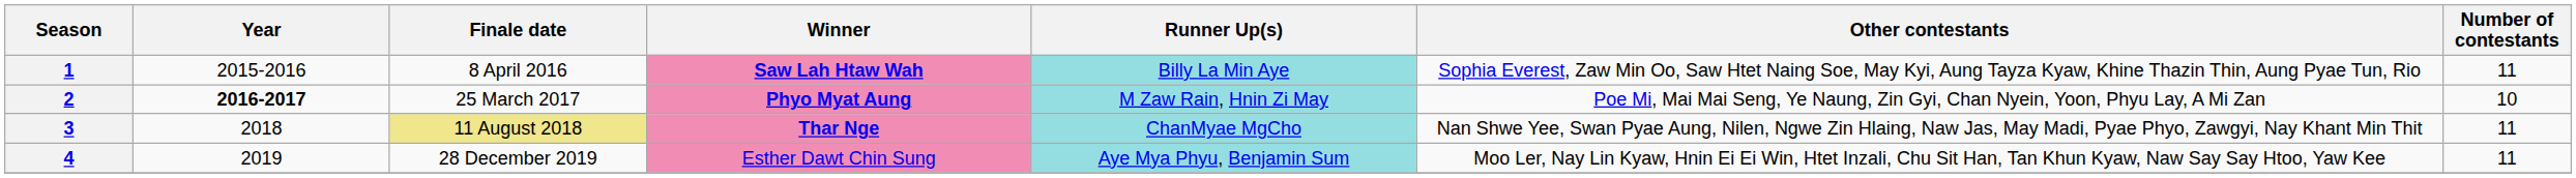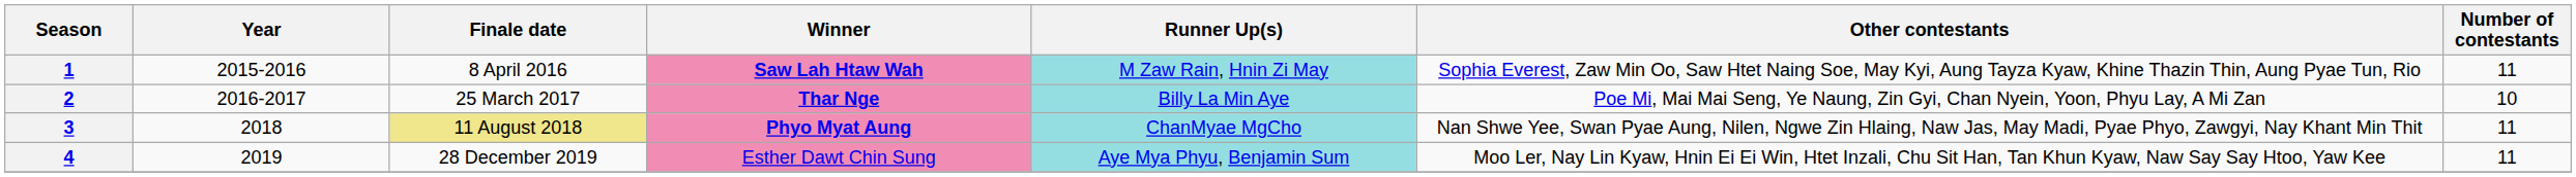 <table class="wikitable" style="font-size:90%; width:100%; text-align: center;">
 <tr>
 <th width="5%">Season</th>
 <th width="10%">Year</th>
 <th width="10%">Finale date</th>
 <th width=15%>Winner</th>
 <th width=15%>Runner Up(s)</th>
 <th width="40%">Other contestants</th>
 <th width="7%">Number of contestants</th>
 </tr>
 <tr>
 <th><a href='#'>1</a></th>
 <td>2015-2016</td>
 <td>8 April 2016</td>
 <td bgcolor="#f18db5"><strong><a href='#'>Saw Lah Htaw Wah</a></strong></td>
-<td bgcolor="#94dee2"><a href='#'>Billy La Min Aye</a></td>
+<td bgcolor="#94dee2"><a href='#'>M Zaw Rain</a>, <a href='#'>Hnin Zi May</a></td>
 <td><a href='#'>Sophia Everest</a>, Zaw Min Oo, Saw Htet Naing Soe, May Kyi, Aung Tayza Kyaw, Khine Thazin Thin, Aung Pyae Tun, Rio</td>
 <td>11</td>
 </tr>
 <tr>
 <th><a href='#'>2</a></th>
-<td><strong>2016-2017</strong></td>
+<td>2016-2017</td>
 <td>25 March 2017</td>
-<td bgcolor="#f18db5"><strong><a href='#'>Phyo Myat Aung</a></strong></td>
-<td bgcolor="#94dee2"><a href='#'>M Zaw Rain</a>, <a href='#'>Hnin Zi May</a></td>
+<td bgcolor="#f18db5"><strong><a href='#'>Thar Nge</a></strong></td>
+<td bgcolor="#94dee2"><a href='#'>Billy La Min Aye</a></td>
 <td><a href='#'>Poe Mi</a>, Mai Mai Seng, Ye Naung, Zin Gyi, Chan Nyein, Yoon, Phyu Lay, A Mi Zan</td>
 <td>10</td>
 </tr>
 <tr>
 <th><a href='#'>3</a></th>
 <td>2018</td>
 <td style="background: khaki;">11 August 2018</td>
-<td bgcolor="#f18db5"><strong><a href='#'>Thar Nge</a></strong></td>
+<td bgcolor="#f18db5"><strong><a href='#'>Phyo Myat Aung</a></strong></td>
 <td bgcolor="#94dee2"><a href='#'>ChanMyae MgCho</a></td>
 <td>Nan Shwe Yee, Swan Pyae Aung, Nilen, Ngwe Zin Hlaing, Naw Jas, May Madi, Pyae Phyo, Zawgyi, Nay Khant Min Thit</td>
 <td>11</td>
 </tr>
 <tr>
 <th><a href='#'>4</a></th>
 <td>2019</td>
 <td>28 December 2019</td>
 <td bgcolor="#f18db5"><a href='#'>Esther Dawt Chin Sung</a></td>
 <td bgcolor="#94dee2"><a href='#'>Aye Mya Phyu</a>, <a href='#'>Benjamin Sum</a></td>
 <td>Moo Ler, Nay Lin Kyaw, Hnin Ei Ei Win, Htet Inzali, Chu Sit Han, Tan Khun Kyaw, Naw Say Say Htoo, Yaw Kee</td>
 <td>11</td>
 </tr>
 <tr>
 </tr>
 </table>
